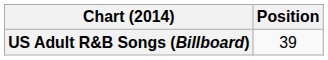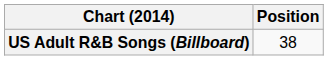 <table class="wikitable sortable plainrowheaders">
 <tr>
 <th scope="col">Chart (2014)</th>
 <th scope="col">Position</th>
 </tr>
 <tr>
 <th scope="row">US Adult R&B Songs (<em>Billboard</em>)</th>
-<td align="center">39</td>
+<td align="center">38</td>
 </tr>
 </table>
